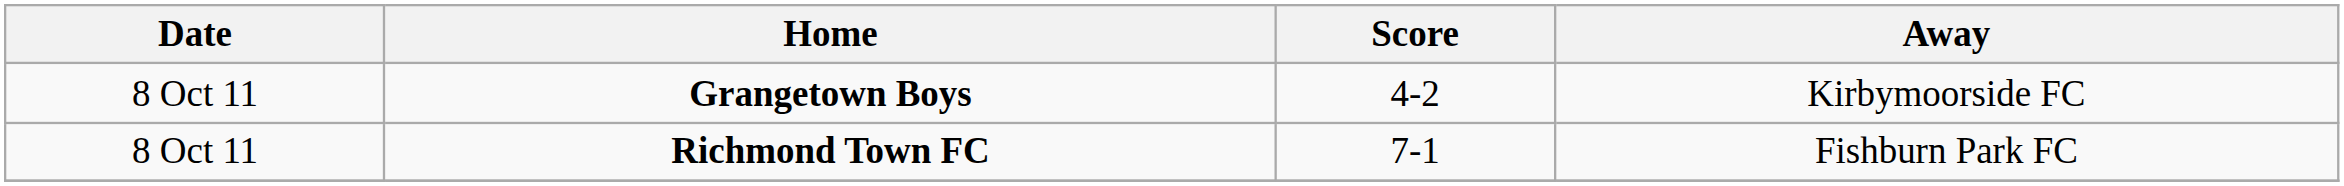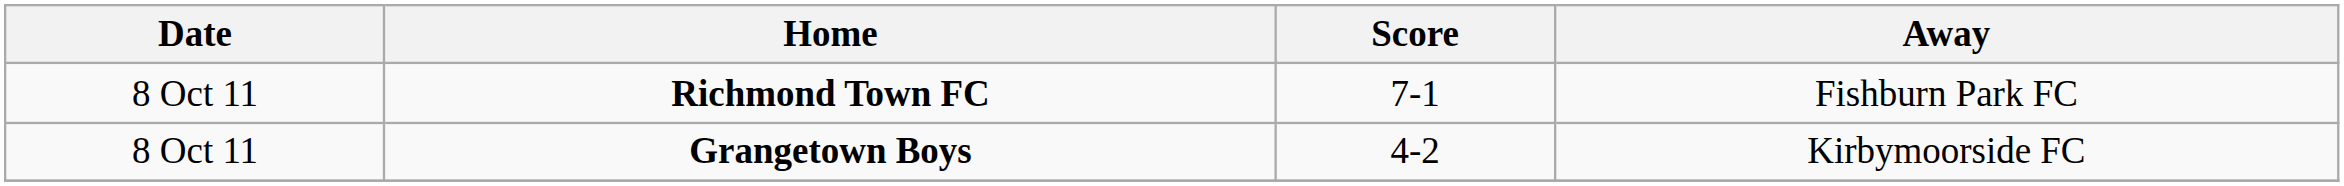 <table class="wikitable " style="text-align:center; width:80%;">
 <tr>
 <th>Date</th>
 <th>Home</th>
 <th>Score</th>
 <th>Away</th>
 </tr>
 <tr>
 <td>8 Oct 11</td>
+<td><strong>Richmond Town FC</strong></td>
+<td>7-1</td>
+<td>Fishburn Park FC</td>
+</tr>
+<tr>
+<td>8 Oct 11</td>
 <td><strong>Grangetown Boys</strong></td>
 <td>4-2</td>
 <td>Kirbymoorside FC</td>
 </tr>
 <tr>
-<td>8 Oct 11</td>
-<td><strong>Richmond Town FC</strong></td>
-<td>7-1</td>
-<td>Fishburn Park FC</td>
-</tr>
-<tr>
 </tr>
 </table>
